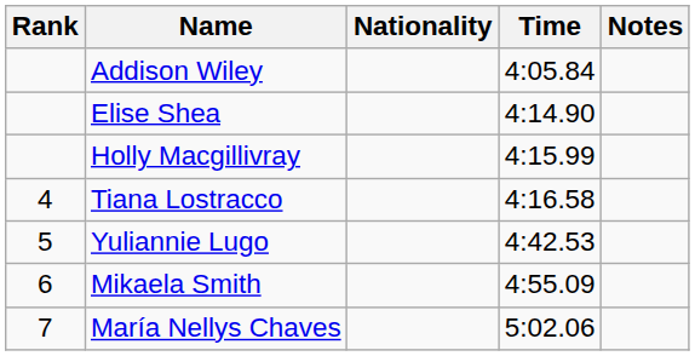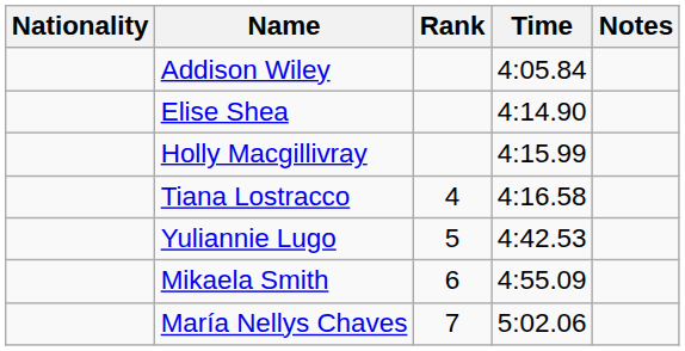 <table class="wikitable sortable" style="text-align:center">
 <tr>
+<th>Nationality</th>
+<th>Name</th>
 <th>Rank</th>
-<th>Name</th>
-<th>Nationality</th>
 <th>Time</th>
 <th>Notes</th>
 </tr>
 <tr>
+<td align=left></td>
+<td align=left><a href='#'>Addison Wiley</a></td>
 <td></td>
-<td align=left><a href='#'>Addison Wiley</a></td>
-<td align=left></td>
 <td>4:05.84</td>
 <td></td>
 </tr>
 <tr>
+<td align=left></td>
+<td align=left><a href='#'>Elise Shea</a></td>
 <td></td>
-<td align=left><a href='#'>Elise Shea</a></td>
-<td align=left></td>
 <td>4:14.90</td>
 <td></td>
 </tr>
 <tr>
+<td align=left></td>
+<td align=left><a href='#'>Holly Macgillivray</a></td>
 <td></td>
-<td align=left><a href='#'>Holly Macgillivray</a></td>
-<td align=left></td>
 <td>4:15.99</td>
 <td></td>
 </tr>
 <tr>
+<td align=left></td>
+<td align=left><a href='#'>Tiana Lostracco</a></td>
 <td>4</td>
-<td align=left><a href='#'>Tiana Lostracco</a></td>
-<td align=left></td>
 <td>4:16.58</td>
 <td></td>
 </tr>
 <tr>
+<td align=left></td>
+<td align=left><a href='#'>Yuliannie Lugo</a></td>
 <td>5</td>
-<td align=left><a href='#'>Yuliannie Lugo</a></td>
-<td align=left></td>
 <td>4:42.53</td>
 <td></td>
 </tr>
 <tr>
+<td align=left></td>
+<td align=left><a href='#'>Mikaela Smith</a></td>
 <td>6</td>
-<td align=left><a href='#'>Mikaela Smith</a></td>
-<td align=left></td>
 <td>4:55.09</td>
 <td></td>
 </tr>
 <tr>
+<td align=left></td>
+<td align=left><a href='#'>María Nellys Chaves</a></td>
 <td>7</td>
-<td align=left><a href='#'>María Nellys Chaves</a></td>
-<td align=left></td>
 <td>5:02.06</td>
 <td></td>
 </tr>
 </table>
